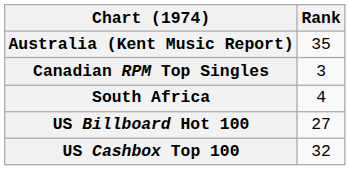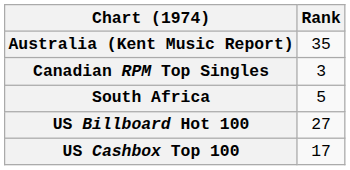 <table class="wikitable sortable plainrowheaders">
 <tr>
 <th>Chart (1974)</th>
 <th>Rank</th>
 </tr>
 <tr>
 <th scope="row">Australia (Kent Music Report)</th>
 <td style="text-align:center;">35</td>
 </tr>
 <tr>
 <th scope="row">Canadian <em>RPM</em> Top Singles</th>
 <td style="text-align:center;">3</td>
 </tr>
 <tr>
 <th scope="row">South Africa</th>
-<td align="center">4</td>
+<td align="center">5</td>
 </tr>
 <tr>
 <th scope="row">US <em>Billboard</em> Hot 100</th>
 <td style="text-align:center;">27</td>
 </tr>
 <tr>
 <th scope="row">US <em>Cashbox</em> Top 100</th>
-<td style="text-align:center;">32</td>
+<td style="text-align:center;">17</td>
 </tr>
 </table>
